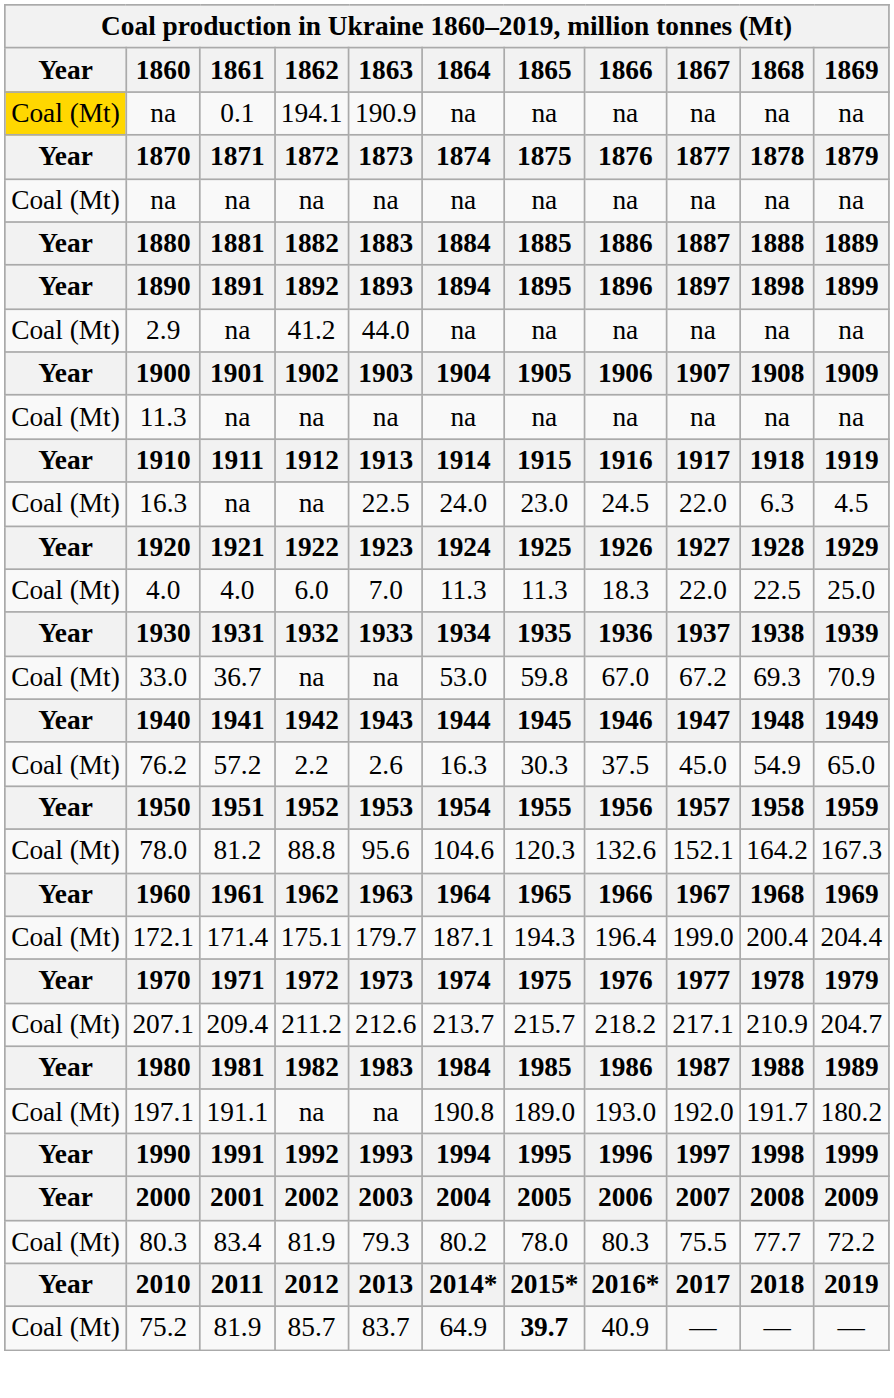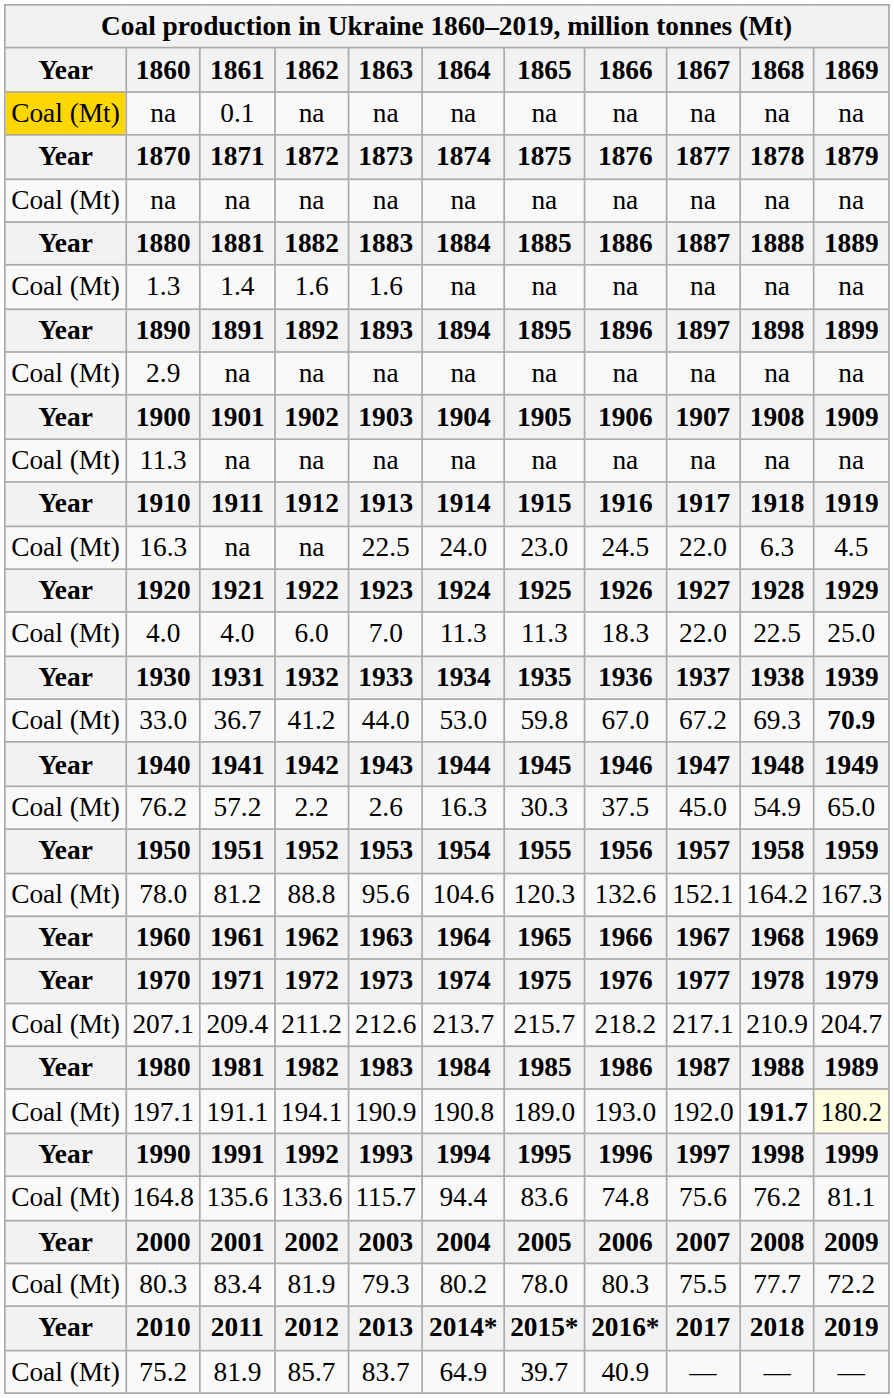 <table class=wikitable style="text-align: center">
 <tr>
 <th colspan=11>Coal production in Ukraine 1860–2019, million tonnes (Mt)</th>
 </tr>
 <tr>
 <th>Year</th>
 <th>1860</th>
 <th>1861</th>
 <th>1862</th>
 <th>1863</th>
 <th>1864</th>
 <th>1865</th>
 <th>1866</th>
 <th>1867</th>
 <th>1868</th>
 <th>1869</th>
 </tr>
 <tr>
 <td style="background: gold;">Coal (Mt)</td>
 <td>na</td>
 <td>0.1<small></small></td>
-<td>194.1<small></small></td>
-<td>190.9<small></small></td>
+<td>na</td>
+<td>na</td>
 <td>na</td>
 <td>na</td>
 <td>na</td>
 <td>na</td>
 <td>na</td>
 <td>na</td>
 </tr>
 <tr>
 <th>Year</th>
 <th>1870</th>
 <th>1871</th>
 <th>1872</th>
 <th>1873</th>
 <th>1874</th>
 <th>1875</th>
 <th>1876</th>
 <th>1877</th>
 <th>1878</th>
 <th>1879</th>
 </tr>
 <tr>
 <td>Coal (Mt)</td>
 <td>na</td>
 <td>na</td>
 <td>na</td>
 <td>na</td>
 <td>na</td>
 <td>na</td>
 <td>na</td>
 <td>na</td>
 <td>na</td>
 <td>na</td>
 </tr>
 <tr>
 <th>Year</th>
 <th>1880</th>
 <th>1881</th>
 <th>1882</th>
 <th>1883</th>
 <th>1884</th>
 <th>1885</th>
 <th>1886</th>
 <th>1887</th>
 <th>1888</th>
 <th>1889</th>
 </tr>
 <tr>
+<td>Coal (Mt)</td>
+<td>1.3<small></small></td>
+<td>1.4<small></small></td>
+<td>1.6<small></small></td>
+<td>1.6<small></small></td>
+<td>na</td>
+<td>na</td>
+<td>na</td>
+<td>na</td>
+<td>na</td>
+<td>na</td>
+</tr>
+<tr>
 <th>Year</th>
 <th>1890</th>
 <th>1891</th>
 <th>1892</th>
 <th>1893</th>
 <th>1894</th>
 <th>1895</th>
 <th>1896</th>
 <th>1897</th>
 <th>1898</th>
 <th>1899</th>
 </tr>
 <tr>
 <td>Coal (Mt)</td>
 <td>2.9<small></small></td>
 <td>na</td>
-<td>41.2<small></small></td>
-<td>44.0<small></small></td>
+<td>na</td>
+<td>na</td>
 <td>na</td>
 <td>na</td>
 <td>na</td>
 <td>na</td>
 <td>na</td>
 <td>na</td>
 </tr>
 <tr>
 <th>Year</th>
 <th>1900</th>
 <th>1901</th>
 <th>1902</th>
 <th>1903</th>
 <th>1904</th>
 <th>1905</th>
 <th>1906</th>
 <th>1907</th>
 <th>1908</th>
 <th>1909</th>
 </tr>
 <tr>
 <td>Coal (Mt)</td>
 <td>11.3<small></small></td>
 <td>na</td>
 <td>na</td>
 <td>na</td>
 <td>na</td>
 <td>na</td>
 <td>na</td>
 <td>na</td>
 <td>na</td>
 <td>na</td>
 </tr>
 <tr>
 <th>Year</th>
 <th>1910</th>
 <th>1911</th>
 <th>1912</th>
 <th>1913</th>
 <th>1914</th>
 <th>1915</th>
 <th>1916</th>
 <th>1917</th>
 <th>1918</th>
 <th>1919</th>
 </tr>
 <tr>
 <td>Coal (Mt)</td>
 <td>16.3<small></small></td>
 <td>na</td>
 <td>na</td>
 <td>22.5<small></small></td>
 <td>24.0<small></small></td>
 <td>23.0<small></small></td>
 <td>24.5<small></small></td>
 <td>22.0<small></small></td>
 <td>6.3<small></small></td>
 <td>4.5<small></small></td>
 </tr>
 <tr>
 <th>Year</th>
 <th>1920</th>
 <th>1921</th>
 <th>1922</th>
 <th>1923</th>
 <th>1924</th>
 <th>1925</th>
 <th>1926</th>
 <th>1927</th>
 <th>1928</th>
 <th>1929</th>
 </tr>
 <tr>
 <td>Coal (Mt)</td>
 <td>4.0<small></small></td>
 <td>4.0<small></small></td>
 <td>6.0<small></small></td>
 <td>7.0<small></small></td>
 <td>11.3<small></small></td>
 <td>11.3<small></small></td>
 <td>18.3<small></small></td>
 <td>22.0<small></small></td>
 <td>22.5<small></small></td>
 <td>25.0<small></small></td>
 </tr>
 <tr>
 <th>Year</th>
 <th>1930</th>
 <th>1931</th>
 <th>1932</th>
 <th>1933</th>
 <th>1934</th>
 <th>1935</th>
 <th>1936</th>
 <th>1937</th>
 <th>1938</th>
 <th>1939</th>
 </tr>
 <tr>
 <td>Coal (Mt)</td>
 <td>33.0<small></small></td>
 <td>36.7<small></small></td>
-<td>na</td>
-<td>na</td>
+<td>41.2<small></small></td>
+<td>44.0<small></small></td>
 <td>53.0<small></small></td>
 <td>59.8<small></small></td>
 <td>67.0<small></small></td>
 <td>67.2<small></small></td>
 <td>69.3<small></small></td>
-<td>70.9<small></small></td>
+<td><strong>70.9<small></small></strong></td>
 </tr>
 <tr>
 <th>Year</th>
 <th>1940</th>
 <th>1941</th>
 <th>1942</th>
 <th>1943</th>
 <th>1944</th>
 <th>1945</th>
 <th>1946</th>
 <th>1947</th>
 <th>1948</th>
 <th>1949</th>
 </tr>
 <tr>
 <td>Coal (Mt)</td>
 <td>76.2<small></small></td>
 <td>57.2<small></small></td>
 <td>2.2<small></small></td>
 <td>2.6<small></small></td>
 <td>16.3<small></small></td>
 <td>30.3<small></small></td>
 <td>37.5<small></small></td>
 <td>45.0<small></small></td>
 <td>54.9<small></small></td>
 <td>65.0<small></small></td>
 </tr>
 <tr>
 <th>Year</th>
 <th>1950</th>
 <th>1951</th>
 <th>1952</th>
 <th>1953</th>
 <th>1954</th>
 <th>1955</th>
 <th>1956</th>
 <th>1957</th>
 <th>1958</th>
 <th>1959</th>
 </tr>
 <tr>
 <td>Coal (Mt)</td>
 <td>78.0<small></small></td>
 <td>81.2<small></small></td>
 <td>88.8<small></small></td>
 <td>95.6<small></small></td>
 <td>104.6<small></small></td>
 <td>120.3<small></small></td>
 <td>132.6<small></small></td>
 <td>152.1<small></small></td>
 <td>164.2<small></small></td>
 <td>167.3<small></small></td>
 </tr>
 <tr>
 <th>Year</th>
 <th>1960</th>
 <th>1961</th>
 <th>1962</th>
 <th>1963</th>
 <th>1964</th>
 <th>1965</th>
 <th>1966</th>
 <th>1967</th>
 <th>1968</th>
 <th>1969</th>
 </tr>
 <tr>
-<td>Coal (Mt)</td>
-<td>172.1<small></small></td>
-<td>171.4<small></small></td>
-<td>175.1<small></small></td>
-<td>179.7<small></small></td>
-<td>187.1<small></small></td>
-<td>194.3<small></small></td>
-<td>196.4<small></small></td>
-<td>199.0<small></small></td>
-<td>200.4<small></small></td>
-<td>204.4<small></small></td>
-</tr>
-<tr>
 <th>Year</th>
 <th>1970</th>
 <th>1971</th>
 <th>1972</th>
 <th>1973</th>
 <th>1974</th>
 <th>1975</th>
 <th>1976</th>
 <th>1977</th>
 <th>1978</th>
 <th>1979</th>
 </tr>
 <tr>
 <td>Coal (Mt)</td>
 <td>207.1<small></small></td>
 <td>209.4<small></small></td>
 <td>211.2<small></small></td>
 <td>212.6<small></small></td>
 <td>213.7<small></small></td>
 <td>215.7<small></small></td>
 <td>218.2<small></small></td>
 <td>217.1<small></small></td>
 <td>210.9<small></small></td>
 <td>204.7<small></small></td>
 </tr>
 <tr>
 <th>Year</th>
 <th>1980</th>
 <th>1981</th>
 <th>1982</th>
 <th>1983</th>
 <th>1984</th>
 <th>1985</th>
 <th>1986</th>
 <th>1987</th>
 <th>1988</th>
 <th>1989</th>
 </tr>
 <tr>
 <td>Coal (Mt)</td>
 <td>197.1<small></small></td>
 <td>191.1<small></small></td>
-<td>na</td>
-<td>na</td>
+<td>194.1<small></small></td>
+<td>190.9<small></small></td>
 <td>190.8<small></small></td>
 <td>189.0<small></small></td>
 <td>193.0<small></small></td>
 <td>192.0<small></small></td>
-<td>191.7<small></small></td>
-<td>180.2<small></small></td>
+<td><strong>191.7<small></small></strong></td>
+<td style="background: lightyellow;">180.2<small></small></td>
 </tr>
 <tr>
 <th>Year</th>
 <th>1990</th>
 <th>1991</th>
 <th>1992</th>
 <th>1993</th>
 <th>1994</th>
 <th>1995</th>
 <th>1996</th>
 <th>1997</th>
 <th>1998</th>
 <th>1999</th>
+</tr>
+<tr>
+<td>Coal (Mt)</td>
+<td>164.8<small></small></td>
+<td>135.6<small></small></td>
+<td>133.6<small></small></td>
+<td>115.7<small></small></td>
+<td>94.4<small></small></td>
+<td>83.6<small></small></td>
+<td>74.8<small></small></td>
+<td>75.6<small></small></td>
+<td>76.2<small></small></td>
+<td>81.1<small></small></td>
 </tr>
 <tr>
 <th>Year</th>
 <th>2000</th>
 <th>2001</th>
 <th>2002</th>
 <th>2003</th>
 <th>2004</th>
 <th>2005</th>
 <th>2006</th>
 <th>2007</th>
 <th>2008</th>
 <th>2009</th>
 </tr>
 <tr>
 <td>Coal (Mt)</td>
 <td>80.3<small></small></td>
 <td>83.4<small></small></td>
 <td>81.9<small></small></td>
 <td>79.3<small></small></td>
 <td>80.2<small></small></td>
 <td>78.0<small></small></td>
 <td>80.3<small></small></td>
 <td>75.5<small></small></td>
 <td>77.7<small></small></td>
 <td>72.2<small></small></td>
 </tr>
 <tr>
 <th>Year</th>
 <th>2010</th>
 <th>2011</th>
 <th>2012</th>
 <th>2013</th>
 <th>2014*</th>
 <th>2015*</th>
 <th>2016*</th>
 <th>2017</th>
 <th>2018</th>
 <th>2019</th>
 </tr>
 <tr>
 <td>Coal (Mt)</td>
 <td>75.2<small></small></td>
 <td>81.9<small></small></td>
 <td>85.7<small></small></td>
 <td>83.7<small></small></td>
 <td>64.9<small></small></td>
-<td><strong>39.7<small></small></strong></td>
+<td>39.7<small></small></td>
 <td>40.9<small></small></td>
 <td>—</td>
 <td>—</td>
 <td>—</td>
 </tr>
 <tr>
 </tr>
 </table>
